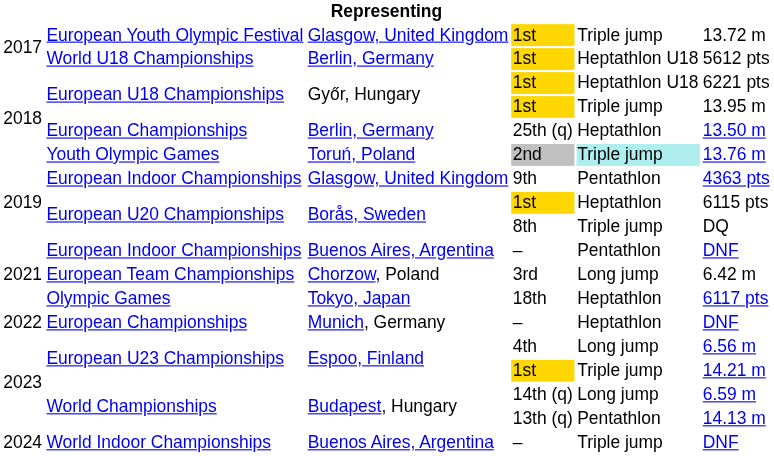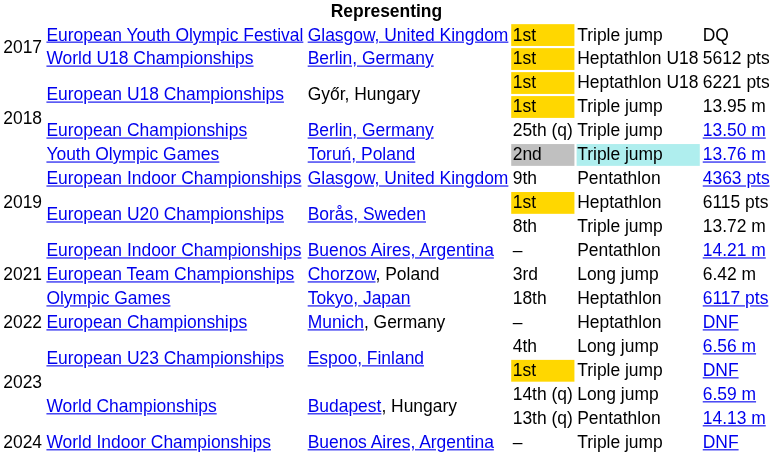 <table>
 <tr>
 <th colspan="6">Representing </th>
 </tr>
 <tr>
 <td rowspan=2>2017</td>
 <td><a href='#'>European Youth Olympic Festival</a></td>
 <td><a href='#'>Glasgow, United Kingdom</a></td>
 <td bgcolor=gold>1st</td>
 <td>Triple jump</td>
-<td>13.72 m</td>
+<td>DQ</td>
 </tr>
 <tr>
 <td><a href='#'>World U18 Championships</a></td>
 <td><a href='#'>Berlin, Germany</a></td>
 <td bgcolor=gold>1st</td>
 <td>Heptathlon U18</td>
 <td>5612 pts</td>
 </tr>
 <tr>
 <td rowspan=4>2018</td>
 <td rowspan=2><a href='#'>European U18 Championships</a></td>
 <td rowspan=2>Győr, Hungary</td>
 <td bgcolor=gold>1st</td>
 <td>Heptathlon U18</td>
 <td>6221 pts </td>
 </tr>
 <tr>
 <td bgcolor=gold>1st</td>
 <td>Triple jump</td>
 <td>13.95 m</td>
 </tr>
 <tr>
 <td><a href='#'>European Championships</a></td>
 <td><a href='#'>Berlin, Germany</a></td>
 <td>25th (q)</td>
-<td>Heptathlon</td>
+<td>Triple jump</td>
 <td><a href='#'>13.50 m</a></td>
 </tr>
 <tr>
 <td><a href='#'>Youth Olympic Games</a></td>
 <td><a href='#'>Toruń, Poland</a></td>
 <td bgcolor=silver>2nd</td>
 <td style="background: paleturquoise;">Triple jump</td>
 <td><a href='#'>13.76 m</a></td>
 </tr>
 <tr>
 <td rowspan=3>2019</td>
 <td><a href='#'>European Indoor Championships</a></td>
 <td><a href='#'>Glasgow, United Kingdom</a></td>
 <td>9th</td>
 <td>Pentathlon</td>
 <td><a href='#'>4363 pts</a></td>
 </tr>
 <tr>
 <td rowspan=2><a href='#'>European U20 Championships</a></td>
 <td rowspan=2><a href='#'>Borås, Sweden</a></td>
 <td bgcolor=gold>1st</td>
 <td>Heptathlon</td>
 <td>6115 pts </td>
 </tr>
 <tr>
 <td>8th</td>
 <td>Triple jump</td>
-<td>DQ</td>
+<td>13.72 m</td>
 </tr>
 <tr>
 <td rowspan=3>2021</td>
 <td><a href='#'>European Indoor Championships</a></td>
 <td><a href='#'>Buenos Aires, Argentina</a></td>
 <td>–</td>
 <td>Pentathlon</td>
-<td><a href='#'>DNF</a></td>
+<td><a href='#'>14.21 m</a></td>
 </tr>
 <tr>
 <td><a href='#'>European Team Championships</a></td>
 <td><a href='#'>Chorzow</a>, Poland</td>
 <td>3rd</td>
 <td>Long jump</td>
 <td>6.42 m</td>
 </tr>
 <tr>
 <td><a href='#'>Olympic Games</a></td>
 <td><a href='#'>Tokyo, Japan</a></td>
 <td>18th</td>
 <td>Heptathlon</td>
 <td><a href='#'>6117 pts</a></td>
 </tr>
 <tr>
 <td>2022</td>
 <td><a href='#'>European Championships</a></td>
 <td><a href='#'>Munich</a>, Germany</td>
 <td>–</td>
 <td>Heptathlon</td>
 <td><a href='#'>DNF</a></td>
 </tr>
 <tr>
 <td rowspan=4>2023</td>
 <td rowspan=2><a href='#'>European U23 Championships</a></td>
 <td rowspan=2><a href='#'>Espoo, Finland</a></td>
 <td>4th</td>
 <td>Long jump</td>
 <td><a href='#'>6.56 m</a></td>
 </tr>
 <tr>
 <td bgcolor=gold>1st</td>
 <td>Triple jump</td>
-<td><a href='#'>14.21 m</a></td>
+<td><a href='#'>DNF</a></td>
 </tr>
 <tr>
 <td rowspan=2><a href='#'>World Championships</a></td>
 <td rowspan=2><a href='#'>Budapest</a>, Hungary</td>
 <td>14th (q)</td>
 <td>Long jump</td>
 <td><a href='#'>6.59 m</a></td>
 </tr>
 <tr>
 <td>13th (q)</td>
 <td>Pentathlon</td>
 <td><a href='#'>14.13 m</a></td>
 </tr>
 <tr>
 <td>2024</td>
 <td><a href='#'>World Indoor Championships</a></td>
 <td><a href='#'>Buenos Aires, Argentina</a></td>
 <td>–</td>
 <td>Triple jump</td>
 <td><a href='#'>DNF</a></td>
 </tr>
 <tr>
 </tr>
 </table>
